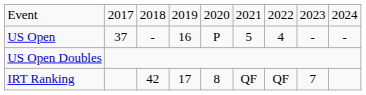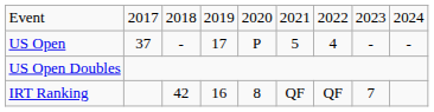 <table class="wikitable" style="font-size:90%;" align=center>
 <tr>
 <td>Event</td>
 <td>2017</td>
 <td>2018</td>
 <td>2019</td>
 <td>2020</td>
 <td>2021</td>
 <td>2022</td>
 <td>2023</td>
 <td>2024</td>
 </tr>
 <tr>
 <td align="left"><a href='#'>US Open</a></td>
 <td align=center>37</td>
 <td align=center>-</td>
-<td align=center>16</td>
+<td align=center>17</td>
 <td align=center>P</td>
 <td align=center>5</td>
 <td align=center>4</td>
 <td align=center>-</td>
 <td align=center>-</td>
 </tr>
 <tr>
 <td align="left"><a href='#'>US Open Doubles</a></td>
 </tr>
 <tr>
 <td align="left"><a href='#'>IRT Ranking</a></td>
 <td align=center></td>
 <td align=center>42</td>
-<td align=center>17</td>
+<td align=center>16</td>
 <td align=center>8</td>
 <td align=center>QF</td>
 <td align=center>QF</td>
 <td align=center>7</td>
 <td align=center></td>
 </tr>
 </table>
